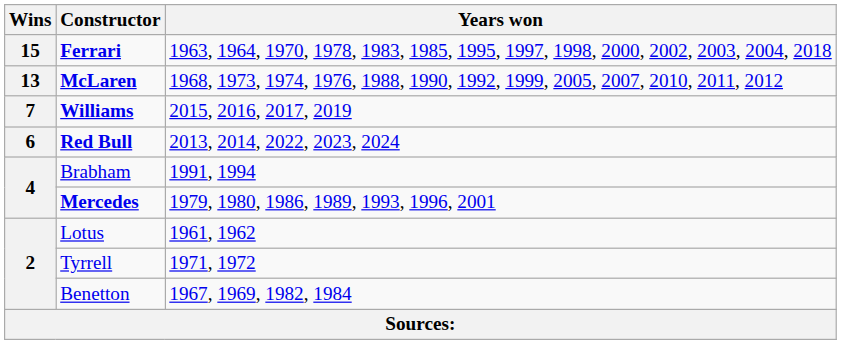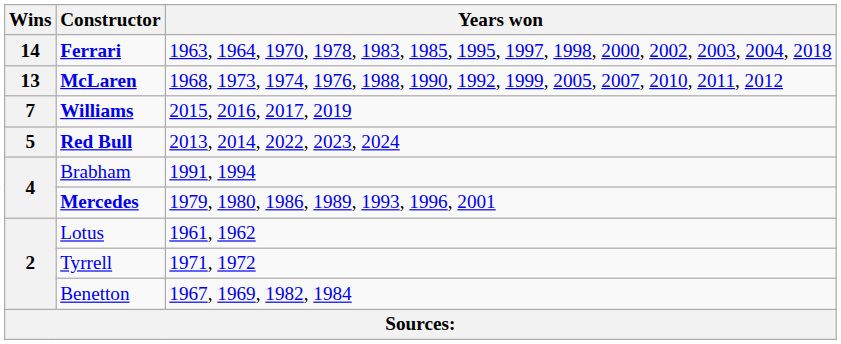 <table class="wikitable">
 <tr>
 <th>Wins</th>
 <th>Constructor</th>
 <th>Years won</th>
 </tr>
 <tr>
-<th>15</th>
+<th>14</th>
 <td> <strong><a href='#'>Ferrari</a></strong></td>
 <td><span><a href='#'>1963</a></span>, <span><a href='#'>1964</a></span>, <a href='#'>1970</a>, <a href='#'>1978</a>, <a href='#'>1983</a>, <a href='#'>1985</a>, <a href='#'>1995</a>, <a href='#'>1997</a>, <a href='#'>1998</a>, <a href='#'>2000</a>, <a href='#'>2002</a>, <a href='#'>2003</a>, <a href='#'>2004</a>, <a href='#'>2018</a></td>
 </tr>
 <tr>
 <th>13</th>
 <td> <strong><a href='#'>McLaren</a></strong></td>
 <td><a href='#'>1968</a>, <a href='#'>1973</a>, <a href='#'>1974</a>, <a href='#'>1976</a>, <a href='#'>1988</a>, <a href='#'>1990</a>, <a href='#'>1992</a>, <a href='#'>1999</a>, <a href='#'>2005</a>, <a href='#'>2007</a>, <a href='#'>2010</a>, <a href='#'>2011</a>, <a href='#'>2012</a></td>
 </tr>
 <tr>
 <th>7</th>
 <td> <strong><a href='#'>Williams</a></strong></td>
 <td><a href='#'>2015</a>, <a href='#'>2016</a>, <a href='#'>2017</a>, <a href='#'>2019</a></td>
 </tr>
 <tr>
-<th>6</th>
+<th>5</th>
 <td> <strong><a href='#'>Red Bull</a></strong></td>
 <td><a href='#'>2013</a>, <a href='#'>2014</a>, <a href='#'>2022</a>, <a href='#'>2023</a>, <a href='#'>2024</a></td>
 </tr>
 <tr>
 <th rowspan=2>4</th>
 <td> <a href='#'>Brabham</a></td>
 <td><a href='#'>1991</a>, <a href='#'>1994</a></td>
 </tr>
 <tr>
 <td> <strong><a href='#'>Mercedes</a></strong></td>
 <td><a href='#'>1979</a>, <a href='#'>1980</a>, <a href='#'>1986</a>, <a href='#'>1989</a>, <a href='#'>1993</a>, <a href='#'>1996</a>, <a href='#'>2001</a></td>
 </tr>
 <tr>
 <th rowspan=3>2</th>
 <td> <a href='#'>Lotus</a></td>
 <td><span><a href='#'>1961</a></span>, <span><a href='#'>1962</a></span></td>
 </tr>
 <tr>
 <td> <a href='#'>Tyrrell</a></td>
 <td><a href='#'>1971</a>, <a href='#'>1972</a></td>
 </tr>
 <tr>
 <td> <a href='#'>Benetton</a></td>
 <td><a href='#'>1967</a>, <a href='#'>1969</a>, <a href='#'>1982</a>, <a href='#'>1984</a></td>
 </tr>
 <tr>
 <th colspan=3>Sources:</th>
 </tr>
 </table>
